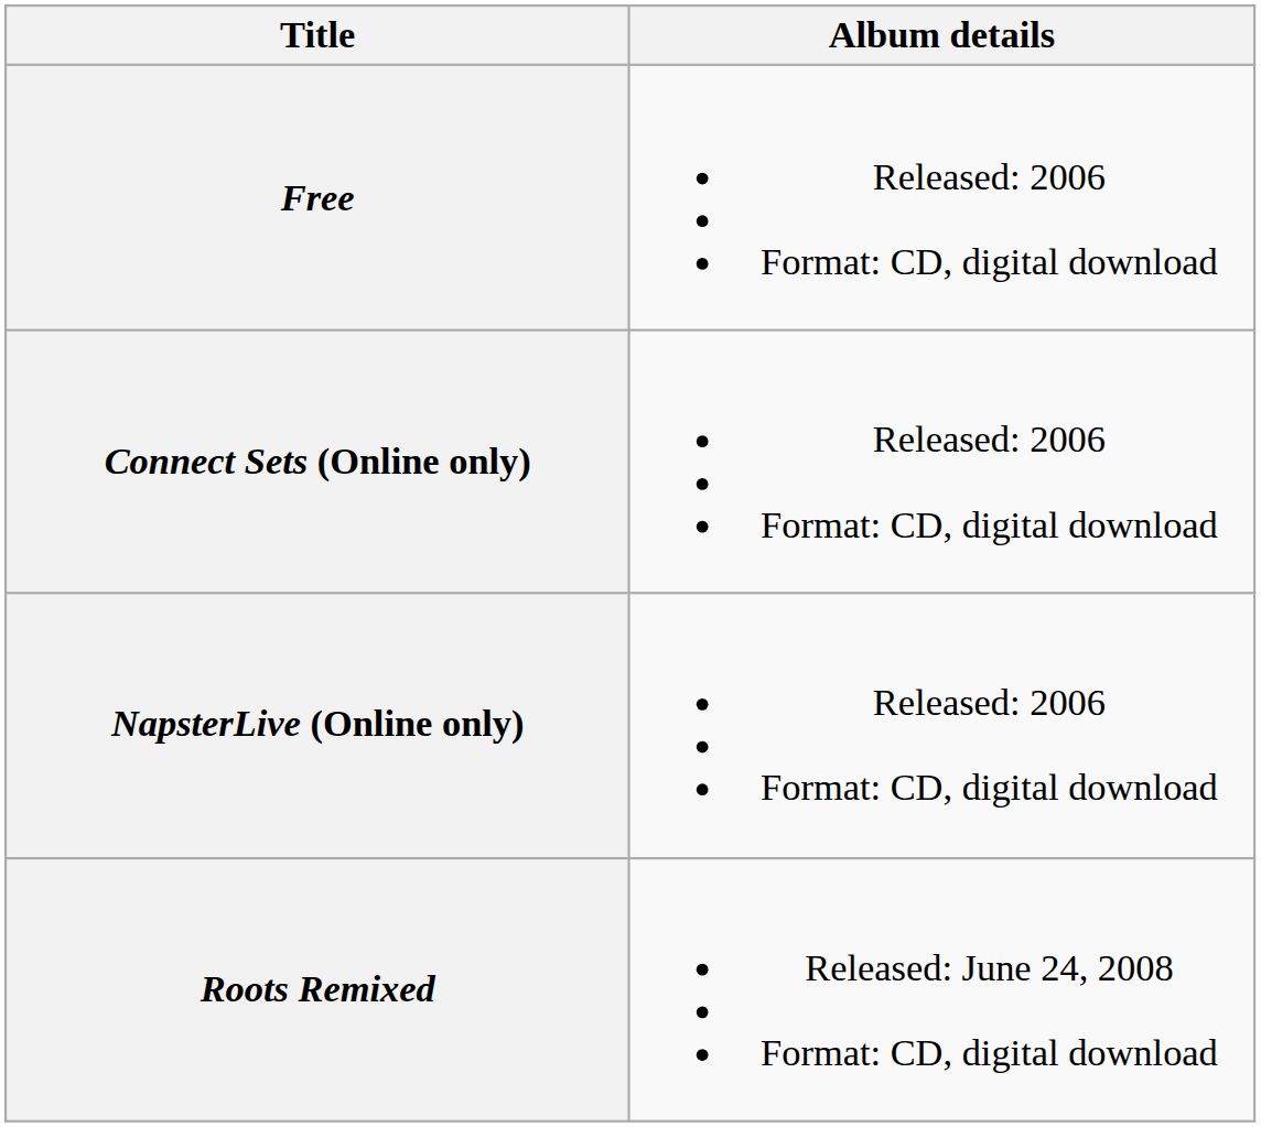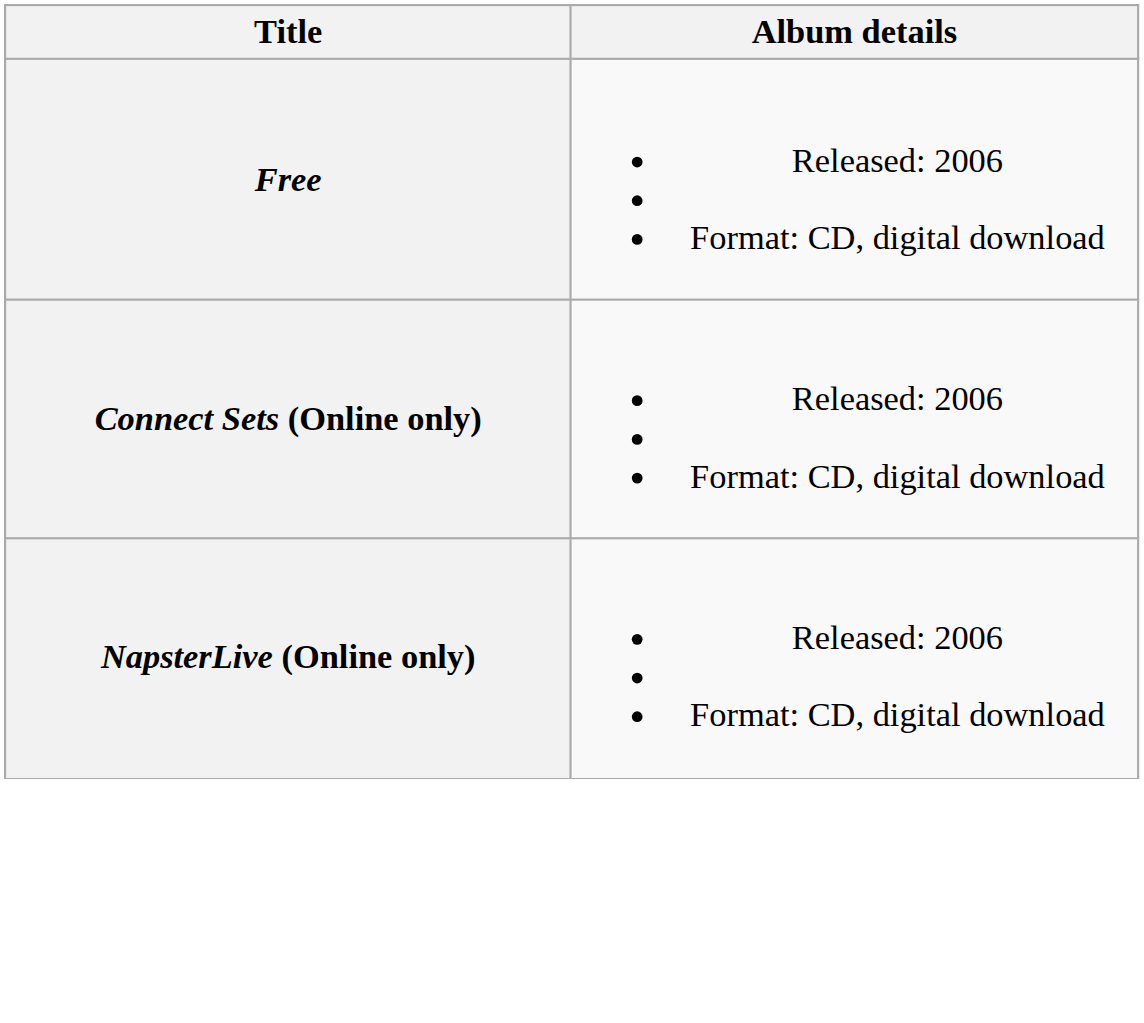 <table class="wikitable plainrowheaders" style="text-align:center;">
 <tr>
 <th scope="col" rowspan="1" style="width:16em;">Title</th>
 <th scope="col" rowspan="1" style="width:16em;">Album details</th>
 </tr>
 <tr>
 <th scope="row"><em>Free</em></th>
 <td><br><ul><li>Released: 2006</li><li></li><li>Format: CD, digital download</li></ul></td>
 </tr>
 <tr>
 <th scope="row"><em>Connect Sets</em> (Online only)</th>
 <td><br><ul><li>Released: 2006</li><li></li><li>Format: CD, digital download</li></ul></td>
 </tr>
 <tr>
 <th scope="row"><em>NapsterLive</em> (Online only)</th>
 <td><br><ul><li>Released: 2006</li><li></li><li>Format: CD, digital download</li></ul></td>
 </tr>
-<tr>
-<th scope="row"><em>Roots Remixed</em></th>
-<td><br><ul><li>Released: June 24, 2008</li><li></li><li>Format: CD, digital download</li></ul></td>
-</tr>
 </table>
